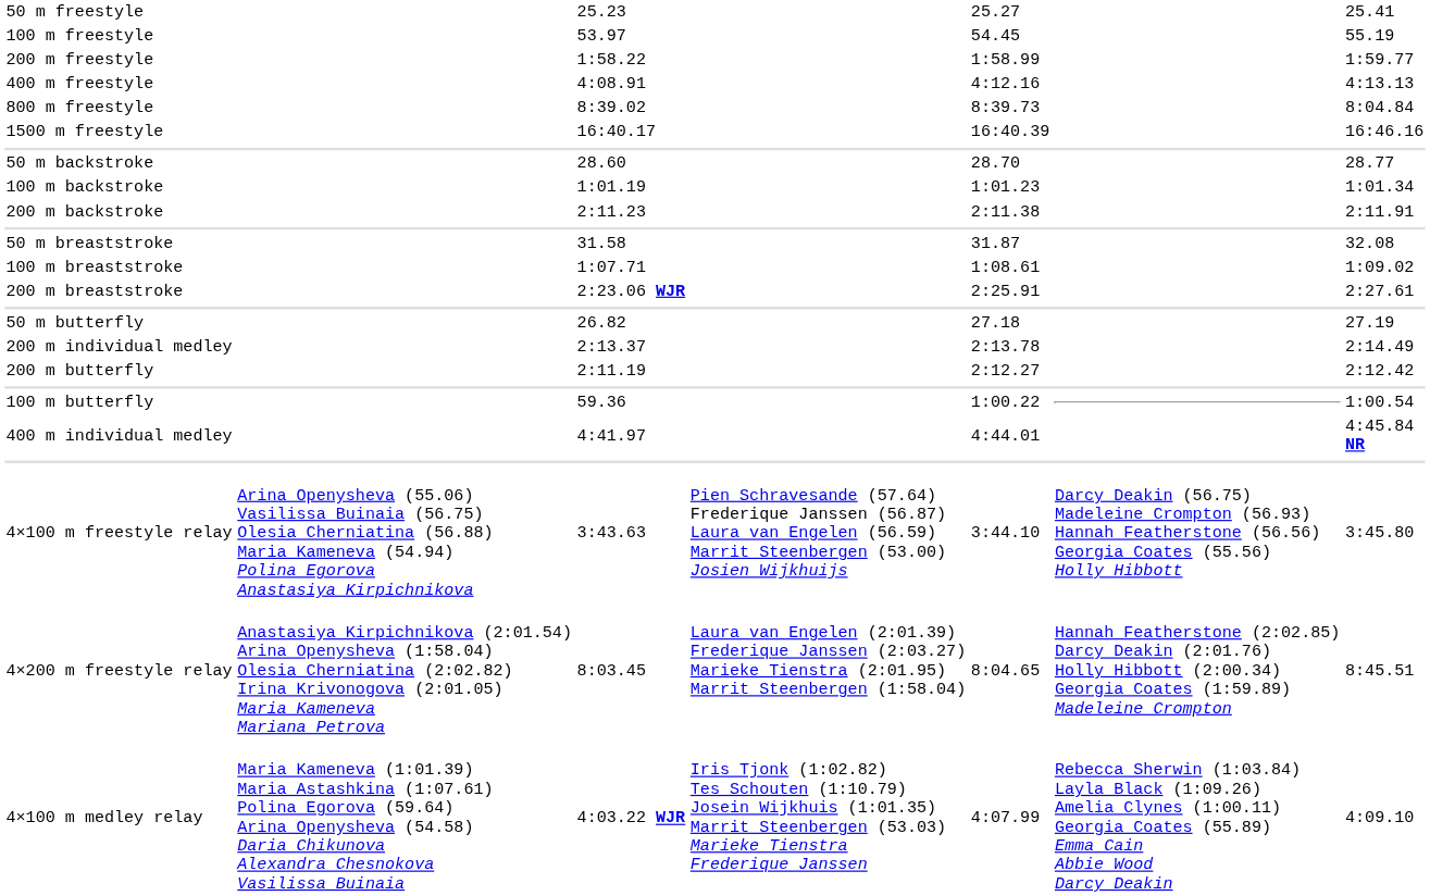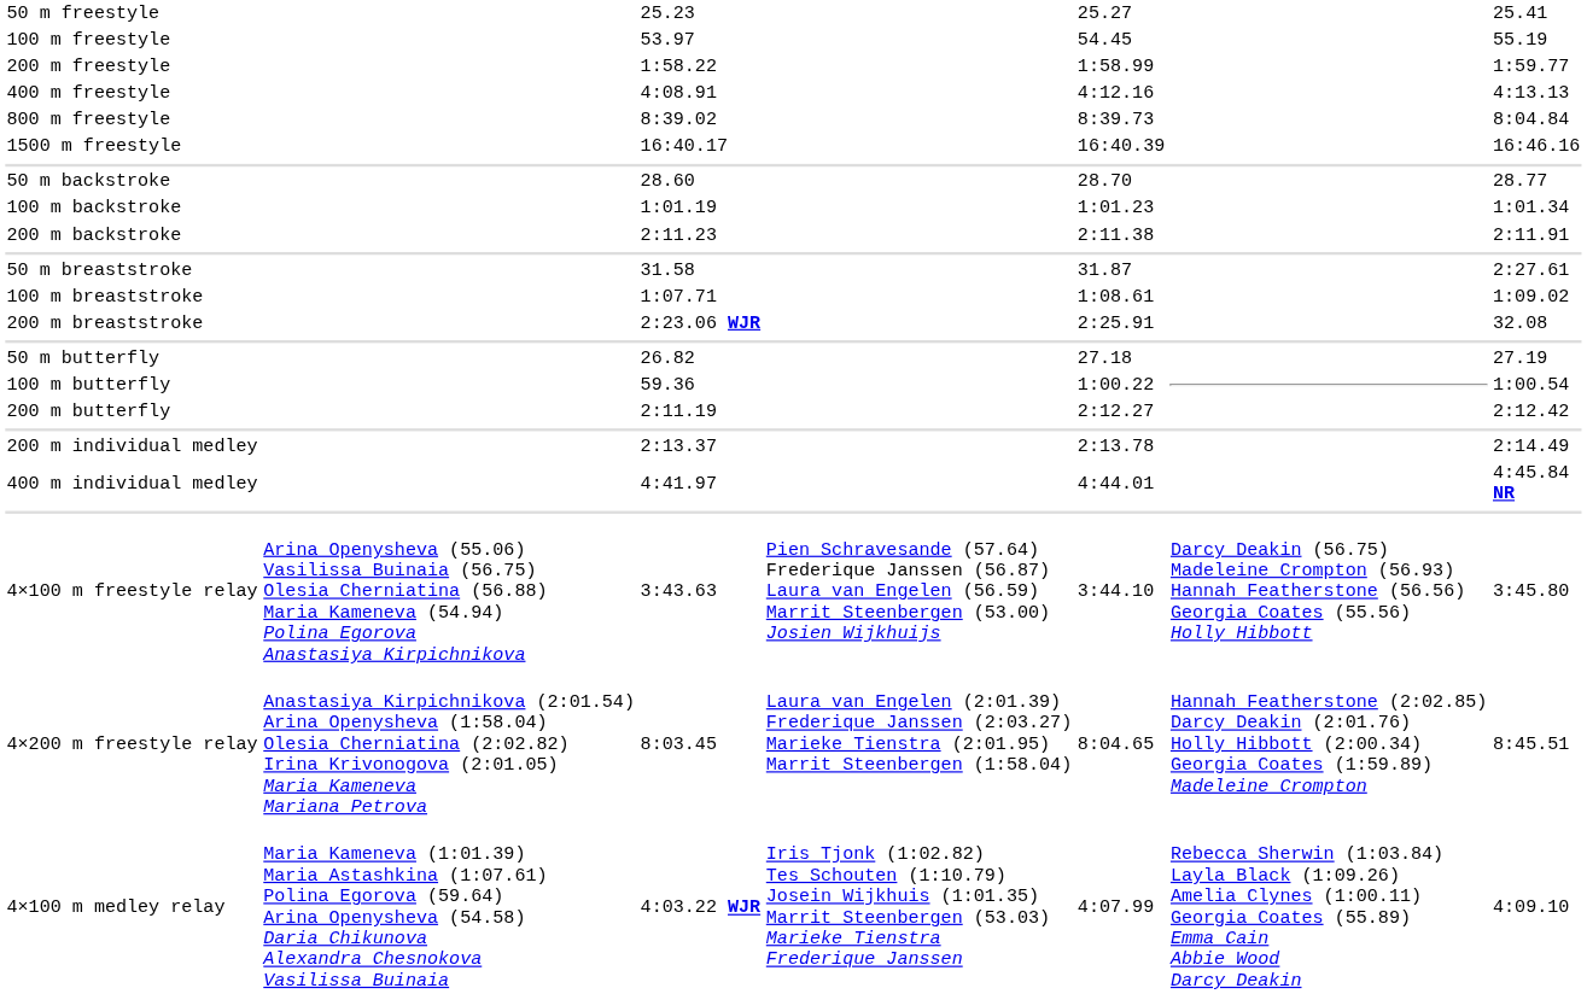 <table>
 <tr>
 <td>50 m freestyle<br></td>
 <td></td>
 <td>25.23</td>
 <td></td>
 <td>25.27</td>
 <td></td>
 <td>25.41</td>
 </tr>
 <tr>
 <td>100 m freestyle<br></td>
 <td></td>
 <td>53.97</td>
 <td></td>
 <td>54.45</td>
 <td></td>
 <td>55.19</td>
 </tr>
 <tr>
 <td>200 m freestyle<br></td>
 <td></td>
 <td>1:58.22</td>
 <td></td>
 <td>1:58.99</td>
 <td></td>
 <td>1:59.77</td>
 </tr>
 <tr>
 <td>400 m freestyle<br></td>
 <td></td>
 <td>4:08.91</td>
 <td></td>
 <td>4:12.16</td>
 <td></td>
 <td>4:13.13</td>
 </tr>
 <tr>
 <td>800 m freestyle<br></td>
 <td></td>
 <td>8:39.02</td>
 <td></td>
 <td>8:39.73</td>
 <td></td>
 <td>8:04.84</td>
 </tr>
 <tr>
 <td>1500 m freestyle<br></td>
 <td></td>
 <td>16:40.17</td>
 <td></td>
 <td>16:40.39</td>
 <td></td>
 <td>16:46.16</td>
 </tr>
 <tr>
 </tr>
 <tr bgcolor=#ddd>
 <td colspan=7></td>
 </tr>
 <tr>
 <td>50 m backstroke<br></td>
 <td></td>
 <td>28.60</td>
 <td></td>
 <td>28.70</td>
 <td></td>
 <td>28.77</td>
 </tr>
 <tr>
 <td>100 m backstroke<br></td>
 <td></td>
 <td>1:01.19</td>
 <td></td>
 <td>1:01.23</td>
 <td></td>
 <td>1:01.34</td>
 </tr>
 <tr>
 <td>200 m backstroke<br></td>
 <td></td>
 <td>2:11.23</td>
 <td></td>
 <td>2:11.38</td>
 <td></td>
 <td>2:11.91</td>
 </tr>
 <tr>
 </tr>
 <tr bgcolor=#ddd>
 <td colspan=7></td>
 </tr>
 <tr>
 <td>50 m breaststroke<br></td>
 <td></td>
 <td>31.58</td>
 <td></td>
 <td>31.87</td>
 <td></td>
-<td>32.08</td>
+<td>2:27.61</td>
 </tr>
 <tr>
 <td>100 m breaststroke<br></td>
 <td></td>
 <td>1:07.71</td>
 <td></td>
 <td>1:08.61</td>
 <td></td>
 <td>1:09.02</td>
 </tr>
 <tr>
 <td>200 m breaststroke<br></td>
 <td></td>
 <td>2:23.06 <strong><a href='#'>WJR</a></strong></td>
 <td></td>
 <td>2:25.91</td>
 <td></td>
-<td>2:27.61</td>
+<td>32.08</td>
 </tr>
 <tr>
 </tr>
 <tr bgcolor=#ddd>
 <td colspan=7></td>
 </tr>
 <tr>
 <td>50 m butterfly<br></td>
 <td></td>
 <td>26.82</td>
 <td></td>
 <td>27.18</td>
 <td></td>
 <td>27.19</td>
 </tr>
 <tr>
-<td>200 m individual medley<br></td>
+<td>100 m butterfly<br></td>
 <td></td>
-<td>2:13.37</td>
+<td>59.36</td>
 <td></td>
-<td>2:13.78</td>
-<td></td>
-<td>2:14.49</td>
+<td>1:00.22</td>
+<td><hr></td>
+<td>1:00.54</td>
 </tr>
 <tr>
 <td>200 m butterfly<br></td>
 <td></td>
 <td>2:11.19</td>
 <td></td>
 <td>2:12.27</td>
 <td></td>
 <td>2:12.42</td>
 </tr>
 <tr>
 </tr>
 <tr bgcolor=#ddd>
 <td colspan=7></td>
 </tr>
 <tr>
-<td>100 m butterfly<br></td>
+<td>200 m individual medley<br></td>
 <td></td>
-<td>59.36</td>
+<td>2:13.37</td>
 <td></td>
-<td>1:00.22</td>
-<td><hr></td>
-<td>1:00.54</td>
+<td>2:13.78</td>
+<td></td>
+<td>2:14.49</td>
 </tr>
 <tr>
 <td>400 m individual medley<br></td>
 <td></td>
 <td>4:41.97</td>
 <td></td>
 <td>4:44.01</td>
 <td></td>
 <td>4:45.84<br><strong><a href='#'>NR</a></strong></td>
 </tr>
 <tr>
 </tr>
 <tr bgcolor=#ddd>
 <td colspan=7></td>
 </tr>
 <tr>
 <td>4×100 m freestyle relay<br></td>
 <td valign=top><br><a href='#'>Arina Openysheva</a> (55.06)<br><a href='#'>Vasilissa Buinaia</a> (56.75)<br><a href='#'>Olesia Cherniatina</a> (56.88)<br><a href='#'>Maria Kameneva</a> (54.94)<br><em><a href='#'>Polina Egorova</a><br><a href='#'>Anastasiya Kirpichnikova</a></em></td>
 <td>3:43.63</td>
 <td valign=top><br><a href='#'>Pien Schravesande</a> (57.64)<br>Frederique Janssen (56.87)<br><a href='#'>Laura van Engelen</a> (56.59)<br><a href='#'>Marrit Steenbergen</a> (53.00)<br><em><a href='#'>Josien Wijkhuijs</a></em></td>
 <td>3:44.10</td>
 <td valign=top><br><a href='#'>Darcy Deakin</a> (56.75)<br><a href='#'>Madeleine Crompton</a> (56.93)<br><a href='#'>Hannah Featherstone</a> (56.56)<br><a href='#'>Georgia Coates</a> (55.56)<br><em><a href='#'>Holly Hibbott</a></em></td>
 <td>3:45.80</td>
 </tr>
 <tr>
 <td>4×200 m freestyle relay<br></td>
 <td valign=top><br><a href='#'>Anastasiya Kirpichnikova</a> (2:01.54)<br><a href='#'>Arina Openysheva</a> (1:58.04)<br><a href='#'>Olesia Cherniatina</a> (2:02.82)<br><a href='#'>Irina Krivonogova</a> (2:01.05)<br><em><a href='#'>Maria Kameneva</a><br><a href='#'>Mariana Petrova</a></em></td>
 <td>8:03.45</td>
 <td valign=top><br><a href='#'>Laura van Engelen</a> (2:01.39)<br><a href='#'>Frederique Janssen</a> (2:03.27)<br><a href='#'>Marieke Tienstra</a> (2:01.95)<br><a href='#'>Marrit Steenbergen</a> (1:58.04)</td>
 <td>8:04.65</td>
 <td valign=top><br><a href='#'>Hannah Featherstone</a> (2:02.85)<br><a href='#'>Darcy Deakin</a> (2:01.76)<br><a href='#'>Holly Hibbott</a> (2:00.34)<br><a href='#'>Georgia Coates</a> (1:59.89)<br><em><a href='#'>Madeleine Crompton</a></em></td>
 <td>8:45.51</td>
 </tr>
 <tr>
 <td>4×100 m medley relay<br></td>
 <td valign=top><br><a href='#'>Maria Kameneva</a> (1:01.39)<br><a href='#'>Maria Astashkina</a> (1:07.61)<br><a href='#'>Polina Egorova</a> (59.64)<br><a href='#'>Arina Openysheva</a> (54.58)<br><em><a href='#'>Daria Chikunova</a><br><a href='#'>Alexandra Chesnokova</a><br><a href='#'>Vasilissa Buinaia</a></em></td>
 <td>4:03.22 <strong><a href='#'>WJR</a></strong></td>
 <td valign=top><br><a href='#'>Iris Tjonk</a> (1:02.82)<br><a href='#'>Tes Schouten</a> (1:10.79)<br><a href='#'>Josein Wijkhuis</a> (1:01.35)<br><a href='#'>Marrit Steenbergen</a> (53.03)<br><em><a href='#'>Marieke Tienstra</a><br><a href='#'>Frederique Janssen</a></em></td>
 <td>4:07.99</td>
 <td valign=top><br><a href='#'>Rebecca Sherwin</a> (1:03.84)<br><a href='#'>Layla Black</a> (1:09.26)<br><a href='#'>Amelia Clynes</a> (1:00.11)<br><a href='#'>Georgia Coates</a> (55.89)<br><em><a href='#'>Emma Cain</a><br><a href='#'>Abbie Wood</a><br><a href='#'>Darcy Deakin</a></em></td>
 <td>4:09.10</td>
 </tr>
 </table>
